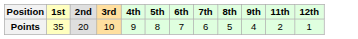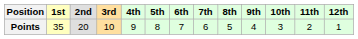 <table class="wikitable" style="font-size:85%; text-align:center">
 <tr>
 <th>Position</th>
 <td style="background:#ffffbf;"> <strong>1st</strong> </td>
 <td style="background:#dfdfdf;"> <strong>2nd</strong> </td>
 <td style="background:#ffdf9f;"> <strong>3rd</strong> </td>
 <td style="background:#dfffdf;"> <strong>4th</strong> </td>
 <td style="background:#dfffdf;"> <strong>5th</strong> </td>
 <td style="background:#dfffdf;"> <strong>6th</strong> </td>
 <td style="background:#dfffdf;"> <strong>7th</strong> </td>
 <td style="background:#dfffdf;"> <strong>8th</strong> </td>
 <td style="background:#dfffdf;"> <strong>9th</strong> </td>
+<td style="background:#dfffdf;"> <strong>10th</strong> </td>
 <td style="background:#dfffdf;"> <strong>11th</strong> </td>
 <td style="background:#dfffdf;"> <strong>12th</strong> </td>
 </tr>
 <tr>
 <th>Points</th>
 <td style="background:#ffffbf;">35</td>
 <td style="background:#dfdfdf;">20</td>
 <td style="background:#ffdf9f;">10</td>
 <td style="background:#dfffdf;">9</td>
 <td style="background:#dfffdf;">8</td>
 <td style="background:#dfffdf;">7</td>
 <td style="background:#dfffdf;">6</td>
 <td style="background:#dfffdf;">5</td>
 <td style="background:#dfffdf;">4</td>
+<td style="background:#dfffdf;">3</td>
 <td style="background:#dfffdf;">2</td>
 <td style="background:#dfffdf;">1</td>
 </tr>
 </table>
